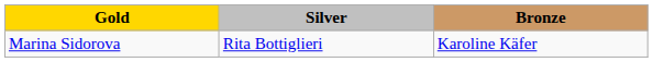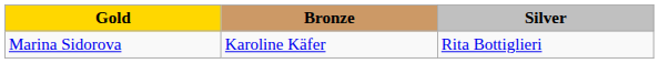 <table class="wikitable" style="text-align:left">
 <tr align="center">
 <td width=200 bgcolor=gold><strong>Gold</strong></td>
+<td width=200 bgcolor=CC9966><strong>Bronze</strong></td>
 <td width=200 bgcolor=silver><strong>Silver</strong></td>
-<td width=200 bgcolor=CC9966><strong>Bronze</strong></td>
 </tr>
 <tr>
 <td><a href='#'>Marina Sidorova</a><br><em></em></td>
+<td><a href='#'>Karoline Käfer</a><br><em></em></td>
 <td><a href='#'>Rita Bottiglieri</a><br><em></em></td>
-<td><a href='#'>Karoline Käfer</a><br><em></em></td>
 </tr>
 </table>
